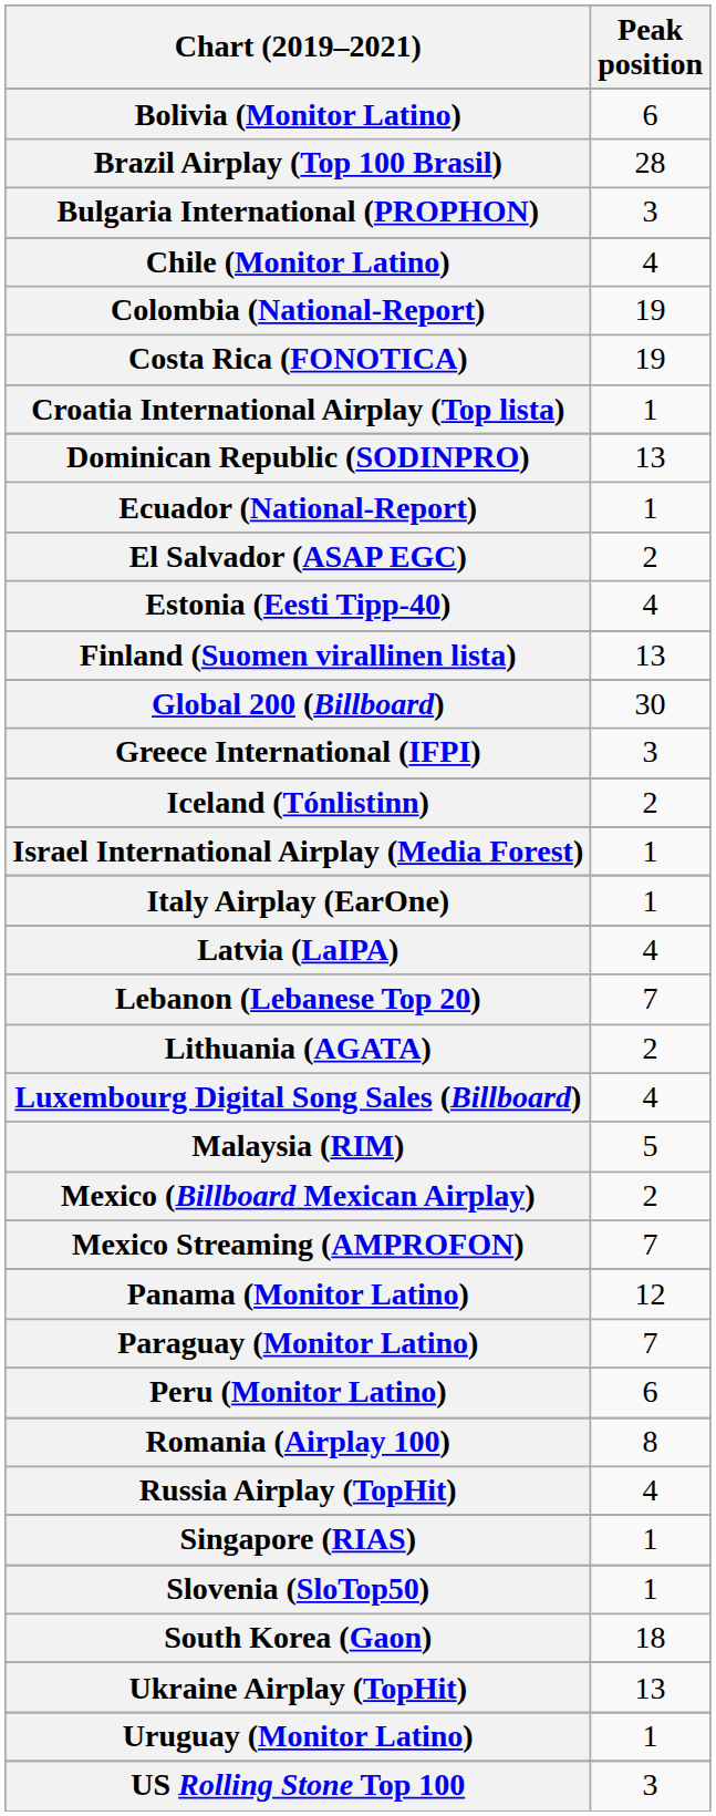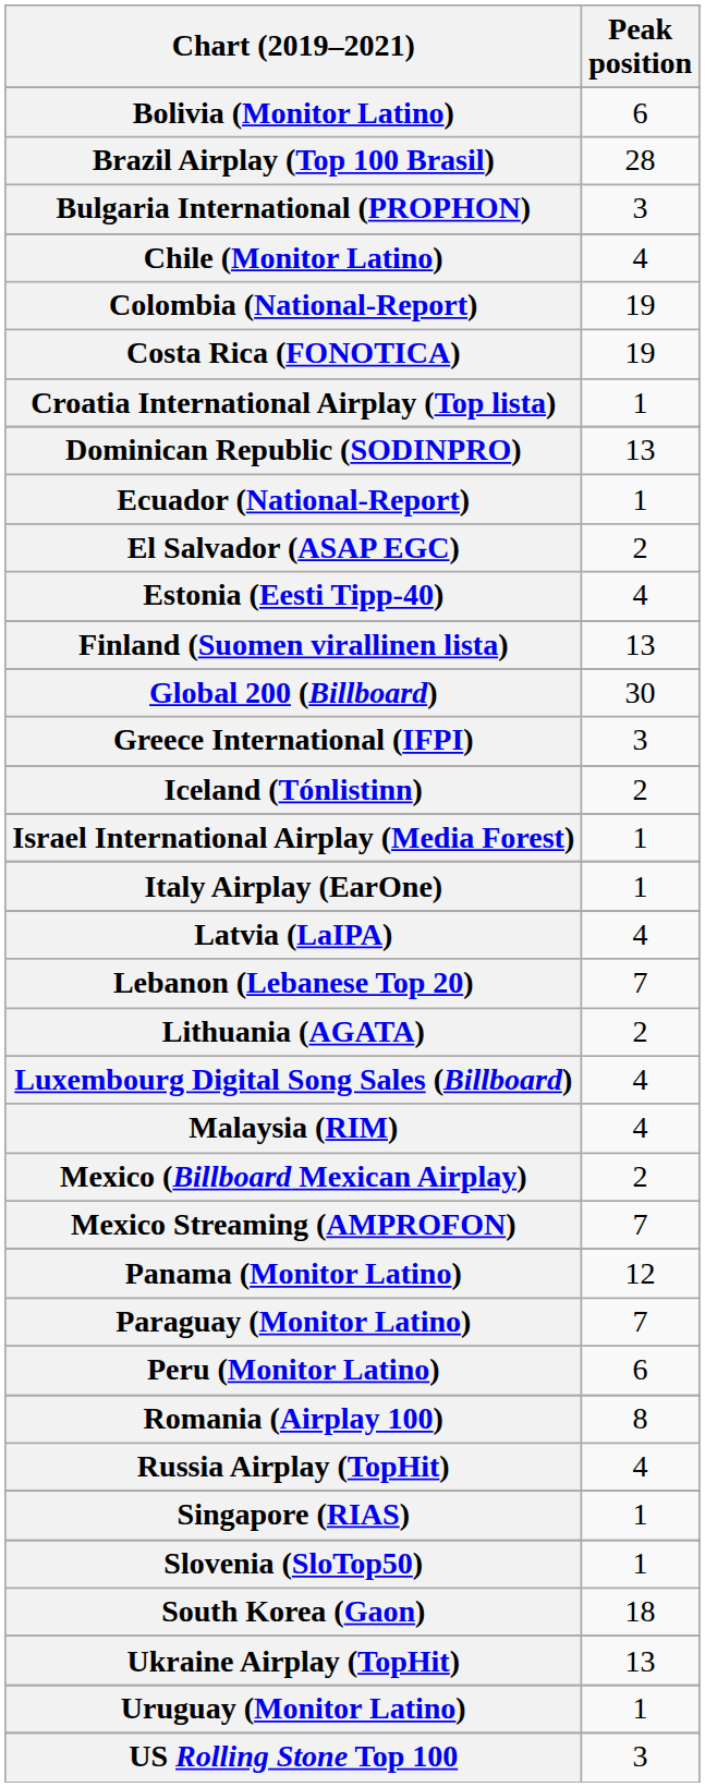 <table class="wikitable sortable plainrowheaders" style="text-align:center">
 <tr>
 <th scope="col">Chart (2019–2021)</th>
 <th scope="col">Peak<br>position</th>
 </tr>
 <tr>
 </tr>
 <tr>
 </tr>
 <tr>
 </tr>
 <tr>
 </tr>
 <tr>
 </tr>
 <tr>
 <th scope="row">Bolivia (<a href='#'>Monitor Latino</a>)</th>
 <td>6</td>
 </tr>
 <tr>
 <th scope="row">Brazil Airplay (<a href='#'>Top 100 Brasil</a>)</th>
 <td>28</td>
 </tr>
 <tr>
 <th scope="row">Bulgaria International (<a href='#'>PROPHON</a>)</th>
 <td>3</td>
 </tr>
 <tr>
 </tr>
 <tr>
 </tr>
 <tr>
 </tr>
 <tr>
 </tr>
 <tr>
 </tr>
 <tr>
 <th scope="row">Chile (<a href='#'>Monitor Latino</a>)</th>
 <td>4</td>
 </tr>
 <tr>
 <th scope="row">Colombia (<a href='#'>National-Report</a>)</th>
 <td>19</td>
 </tr>
 <tr>
 <th scope="row">Costa Rica (<a href='#'>FONOTICA</a>)</th>
 <td>19</td>
 </tr>
 <tr>
 <th scope="row">Croatia International Airplay (<a href='#'>Top lista</a>)</th>
 <td>1</td>
 </tr>
 <tr>
 </tr>
 <tr>
 </tr>
 <tr>
 </tr>
 <tr>
 <th scope="row">Dominican Republic (<a href='#'>SODINPRO</a>)</th>
 <td>13</td>
 </tr>
 <tr>
 <th scope="row">Ecuador (<a href='#'>National-Report</a>)</th>
 <td>1</td>
 </tr>
 <tr>
 <th scope="row">El Salvador (<a href='#'>ASAP EGC</a>)</th>
 <td>2</td>
 </tr>
 <tr>
 <th scope="row">Estonia (<a href='#'>Eesti Tipp-40</a>)</th>
 <td>4</td>
 </tr>
 <tr>
 </tr>
 <tr>
 <th scope="row">Finland (<a href='#'>Suomen virallinen lista</a>)</th>
 <td>13</td>
 </tr>
 <tr>
 </tr>
 <tr>
 </tr>
 <tr>
 <th scope="row"><a href='#'>Global 200</a> (<em><a href='#'>Billboard</a></em>)</th>
 <td>30</td>
 </tr>
 <tr>
 <th scope="row">Greece International (<a href='#'>IFPI</a>)</th>
 <td>3</td>
 </tr>
 <tr>
 </tr>
 <tr>
 </tr>
 <tr>
 </tr>
 <tr>
 </tr>
 <tr>
 <th scope="row">Iceland (<a href='#'>Tónlistinn</a>)</th>
 <td>2</td>
 </tr>
 <tr>
 </tr>
 <tr>
 <th scope="row">Israel International Airplay (<a href='#'>Media Forest</a>)</th>
 <td>1</td>
 </tr>
 <tr>
 </tr>
 <tr>
 <th scope="row">Italy Airplay (EarOne)</th>
 <td>1</td>
 </tr>
 <tr>
 </tr>
 <tr>
 <th scope="row">Latvia (<a href='#'>LaIPA</a>)</th>
 <td>4</td>
 </tr>
 <tr>
 <th scope="row">Lebanon (<a href='#'>Lebanese Top 20</a>)</th>
 <td>7</td>
 </tr>
 <tr>
 <th scope="row">Lithuania (<a href='#'>AGATA</a>)</th>
 <td>2</td>
 </tr>
 <tr>
 <th scope="row"><a href='#'>Luxembourg Digital Song Sales</a> (<em><a href='#'>Billboard</a></em>)</th>
 <td>4</td>
 </tr>
 <tr>
 <th scope="row">Malaysia (<a href='#'>RIM</a>)</th>
-<td>5</td>
+<td>4</td>
 </tr>
 <tr>
 <th scope="row">Mexico (<a href='#'><em>Billboard</em> Mexican Airplay</a>)</th>
 <td>2</td>
 </tr>
 <tr>
 <th scope="row">Mexico Streaming (<a href='#'>AMPROFON</a>)</th>
 <td>7</td>
 </tr>
 <tr>
 </tr>
 <tr>
 </tr>
 <tr>
 </tr>
 <tr>
 </tr>
 <tr>
 <th scope="row">Panama (<a href='#'>Monitor Latino</a>)</th>
 <td>12</td>
 </tr>
 <tr>
 <th scope="row">Paraguay (<a href='#'>Monitor Latino</a>)</th>
 <td>7</td>
 </tr>
 <tr>
 <th scope="row">Peru (<a href='#'>Monitor Latino</a>)</th>
 <td>6</td>
 </tr>
 <tr>
 </tr>
 <tr>
 </tr>
 <tr>
 <th scope="row">Romania (<a href='#'>Airplay 100</a>)</th>
 <td>8</td>
 </tr>
 <tr>
 <th scope="row">Russia Airplay (<a href='#'>TopHit</a>)</th>
 <td>4</td>
 </tr>
 <tr>
 </tr>
 <tr>
 <th scope="row">Singapore (<a href='#'>RIAS</a>)</th>
 <td>1</td>
 </tr>
 <tr>
 </tr>
 <tr>
 </tr>
 <tr>
 <th scope="row">Slovenia (<a href='#'>SloTop50</a>)</th>
 <td>1</td>
 </tr>
 <tr>
 <th scope="row">South Korea (<a href='#'>Gaon</a>)</th>
 <td>18</td>
 </tr>
 <tr>
 </tr>
 <tr>
 </tr>
 <tr>
 </tr>
 <tr>
 <th scope="row">Ukraine Airplay (<a href='#'>TopHit</a>)</th>
 <td>13</td>
 </tr>
 <tr>
 </tr>
 <tr>
 <th scope="row">Uruguay (<a href='#'>Monitor Latino</a>)</th>
 <td>1</td>
 </tr>
 <tr>
 </tr>
 <tr>
 </tr>
 <tr>
 </tr>
 <tr>
 </tr>
 <tr>
 </tr>
 <tr>
 </tr>
 <tr>
 </tr>
 <tr>
 <th scope="row">US <a href='#'><em>Rolling Stone</em> Top 100</a></th>
 <td>3</td>
 </tr>
 </table>
